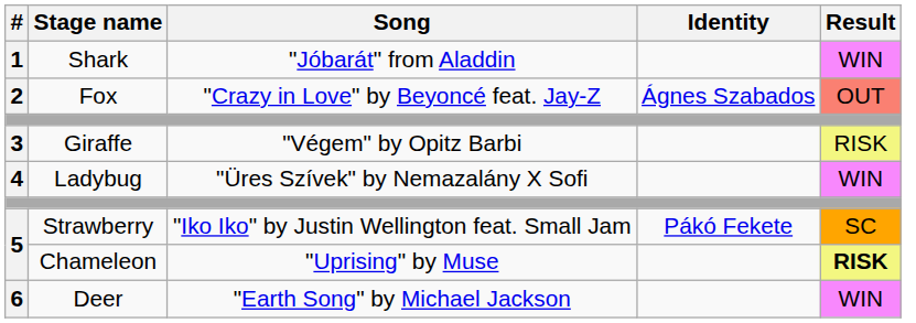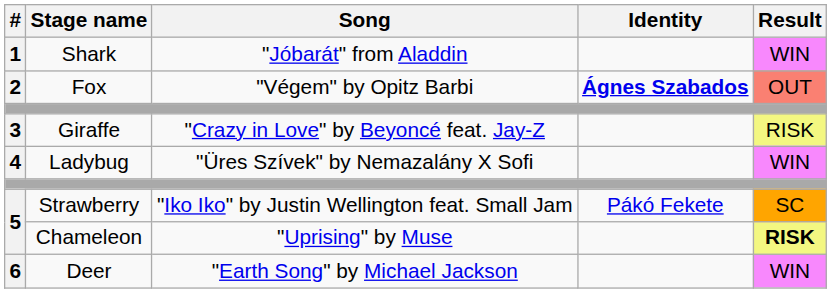 <table class="wikitable plainrowheaders" style="text-align: center">
 <tr>
 <th>#</th>
 <th>Stage name</th>
 <th>Song</th>
 <th>Identity</th>
 <th>Result</th>
 </tr>
 <tr>
 <th>1</th>
 <td>Shark</td>
 <td>"<a href='#'>Jóbarát</a>" from <a href='#'>Aladdin</a></td>
 <td></td>
 <td bgcolor="F888FD">WIN</td>
 </tr>
 <tr>
 <th>2</th>
 <td>Fox</td>
-<td>"<a href='#'>Crazy in Love</a>" by <a href='#'>Beyoncé</a> feat. <a href='#'>Jay-Z</a></td>
-<td><a href='#'>Ágnes Szabados</a></td>
+<td>"Végem" by Opitz Barbi</td>
+<td><strong><a href='#'>Ágnes Szabados</a></strong></td>
 <td bgcolor="salmon">OUT</td>
 </tr>
 <tr>
 <th colspan="5" style="background:darkgrey"></th>
 </tr>
 <tr>
 <th>3</th>
 <td>Giraffe</td>
-<td>"Végem" by Opitz Barbi</td>
+<td>"<a href='#'>Crazy in Love</a>" by <a href='#'>Beyoncé</a> feat. <a href='#'>Jay-Z</a></td>
 <td></td>
 <td bgcolor="F3F781">RISK</td>
 </tr>
 <tr>
 <th>4</th>
 <td>Ladybug</td>
 <td>"Üres Szívek" by Nemazalány X Sofi</td>
 <td></td>
 <td bgcolor="F888FD">WIN</td>
 </tr>
 <tr>
 <th colspan="5" style="background:darkgrey"></th>
 </tr>
 <tr>
 <th rowspan="2">5</th>
 <td>Strawberry</td>
 <td>"<a href='#'>Iko Iko</a>" by Justin Wellington feat. Small Jam</td>
 <td><a href='#'>Pákó Fekete</a></td>
 <td bgcolor="orange">SC</td>
 </tr>
 <tr>
 <td>Chameleon</td>
 <td>"<a href='#'>Uprising</a>" by <a href='#'>Muse</a></td>
 <td></td>
 <td bgcolor="F3F781"><strong>RISK</strong></td>
 </tr>
 <tr>
 <th>6</th>
 <td>Deer</td>
 <td>"<a href='#'>Earth Song</a>" by <a href='#'>Michael Jackson</a></td>
 <td></td>
 <td bgcolor="F888FD">WIN</td>
 </tr>
 </table>
